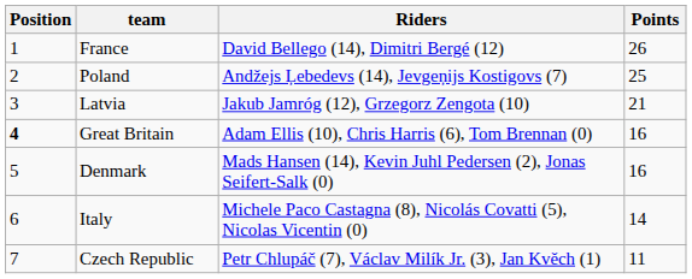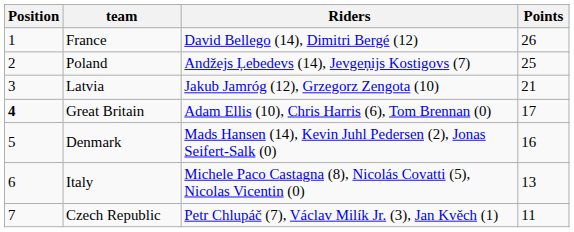 <table class="wikitable" style="font-size: 100%">
 <tr>
 <th width=30>Position</th>
 <th width=150>team</th>
 <th width=500>Riders</th>
 <th width=50>Points</th>
 </tr>
 <tr>
 <td>1</td>
 <td> France</td>
 <td><a href='#'>David Bellego</a> (14), <a href='#'>Dimitri Bergé</a> (12)</td>
 <td>26</td>
 </tr>
 <tr>
 <td>2</td>
 <td> Poland</td>
 <td><a href='#'>Andžejs Ļebedevs</a> (14), <a href='#'>Jevgeņijs Kostigovs</a> (7)</td>
 <td>25</td>
 </tr>
 <tr>
 <td>3</td>
 <td> Latvia</td>
 <td><a href='#'>Jakub Jamróg</a> (12), <a href='#'>Grzegorz Zengota</a> (10)</td>
 <td>21</td>
 </tr>
 <tr>
 <td><strong>4</strong></td>
 <td> Great Britain</td>
 <td><a href='#'>Adam Ellis</a> (10), <a href='#'>Chris Harris</a> (6), <a href='#'>Tom Brennan</a> (0)</td>
-<td>16</td>
+<td>17</td>
 </tr>
 <tr>
 <td>5</td>
 <td> Denmark</td>
 <td><a href='#'>Mads Hansen</a> (14), <a href='#'>Kevin Juhl Pedersen</a> (2), <a href='#'>Jonas Seifert-Salk</a> (0)</td>
 <td>16</td>
 </tr>
 <tr>
 <td>6</td>
 <td> Italy</td>
 <td><a href='#'>Michele Paco Castagna</a> (8), <a href='#'>Nicolás Covatti</a> (5), <a href='#'>Nicolas Vicentin</a> (0)</td>
-<td>14</td>
+<td>13</td>
 </tr>
 <tr>
 <td>7</td>
 <td> Czech Republic</td>
 <td><a href='#'>Petr Chlupáč</a> (7), <a href='#'>Václav Milík Jr.</a> (3), <a href='#'>Jan Kvěch</a> (1)</td>
 <td>11</td>
 </tr>
 </table>
